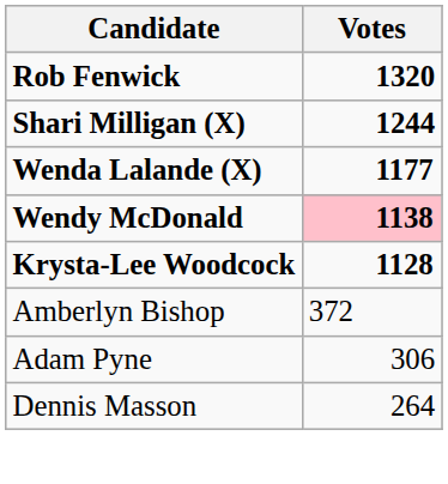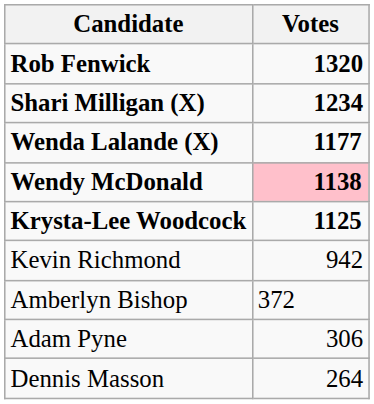 <table class="wikitable">
 <tr>
 <th>Candidate</th>
 <th>Votes</th>
 </tr>
 <tr>
 <td><strong>Rob Fenwick</strong></td>
 <td>        <strong> 1320</strong></td>
 </tr>
 <tr>
 <td><strong>Shari Milligan (X)</strong></td>
-<td>        <strong> 1244</strong></td>
+<td>        <strong> 1234</strong></td>
 </tr>
 <tr>
 <td><strong>Wenda Lalande (X)</strong></td>
 <td>         <strong>1177</strong></td>
 </tr>
 <tr>
 <td><strong>Wendy McDonald</strong></td>
 <td style="background: pink;">         <strong>1138</strong></td>
 </tr>
 <tr>
 <td><strong>Krysta-Lee Woodcock</strong></td>
-<td>         <strong>1128</strong></td>
+<td>         <strong>1125</strong></td>
+</tr>
+<tr>
+<td>Kevin Richmond</td>
+<td>           942</td>
 </tr>
 <tr>
 <td>Amberlyn Bishop</td>
 <td>372</td>
 </tr>
 <tr>
 <td>Adam Pyne</td>
 <td>           306</td>
 </tr>
 <tr>
 <td>Dennis Masson</td>
 <td>           264</td>
 </tr>
 </table>
